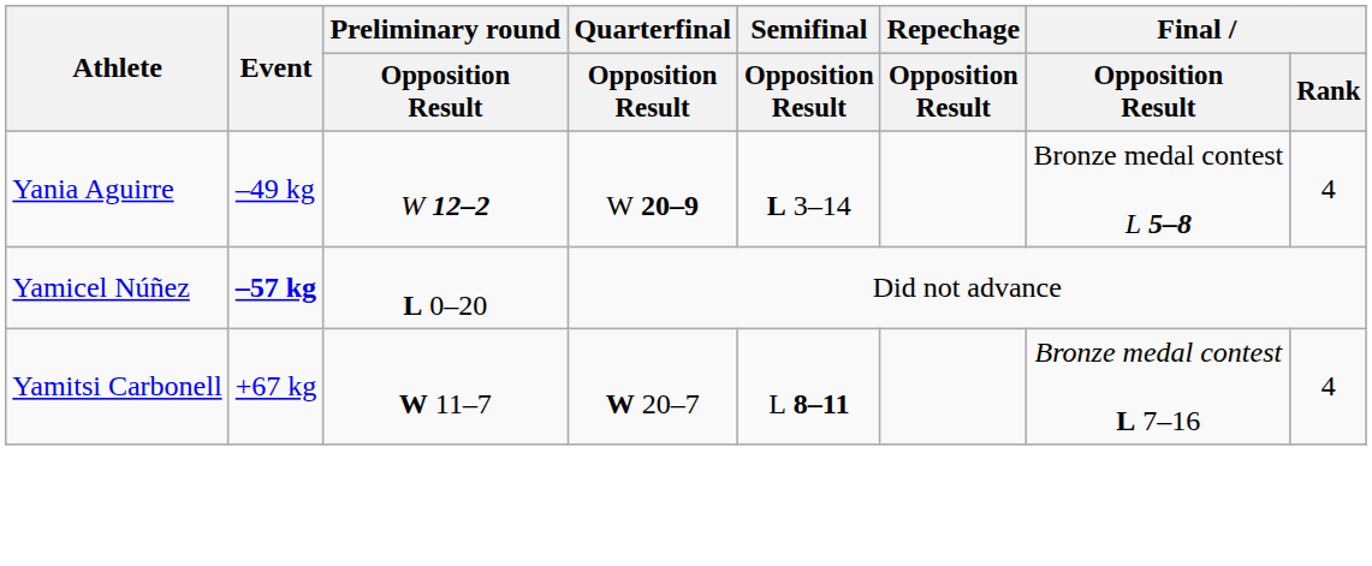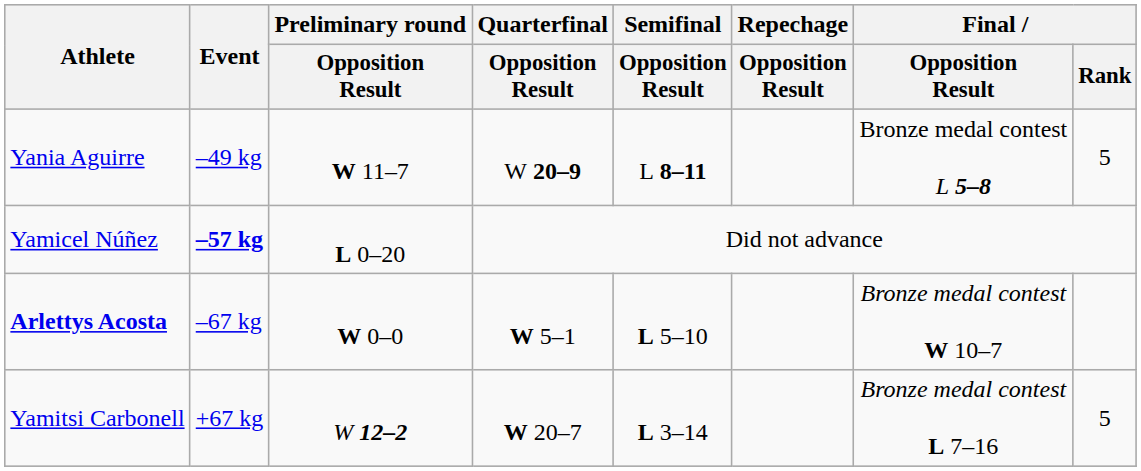 <table class=wikitable style=font-size:95%;text-align:center>
 <tr>
 <th rowspan=2>Athlete</th>
 <th rowspan=2>Event</th>
 <th>Preliminary round</th>
 <th>Quarterfinal</th>
 <th>Semifinal</th>
 <th>Repechage</th>
 <th colspan=2>Final / </th>
 </tr>
 <tr style=font-size:95%>
 <th>Opposition<br>Result</th>
 <th>Opposition<br>Result</th>
 <th>Opposition<br>Result</th>
 <th>Opposition<br>Result</th>
 <th>Opposition<br>Result</th>
 <th>Rank</th>
 </tr>
 <tr>
 <td align=left><a href='#'>Yania Aguirre</a></td>
 <td align=left><a href='#'>–49 kg</a></td>
-<td><br><em>W<strong> 12–2</td>
+<td><br><strong>W</strong> 11–7</td>
 <td><br></strong>W<strong> 20–9</td>
-<td><br><strong>L</strong> 3–14</td>
+<td><br></strong>L<strong> 8–11</td>
 <td></td>
 <td></em>Bronze medal contest<em><br><br></strong>L<strong> 5–8</td>
-<td>4</td>
+<td>5</td>
 </tr>
 <tr align=center>
 <td align=left><a href='#'>Yamicel Núñez</a></td>
 <td align=left><strong><a href='#'>–57 kg</a></strong></td>
 <td><br><strong>L</strong> 0–20</td>
 <td colspan=5>Did not advance</td>
 </tr>
 <tr align=center>
+<td align=left><strong><a href='#'>Arlettys Acosta</a></strong></td>
+<td align=left><a href='#'>–67 kg</a></td>
+<td><br><strong>W</strong> 0–0</td>
+<td><br><strong>W</strong> 5–1</td>
+<td><br><strong>L</strong> 5–10</td>
+<td></td>
+<td><em>Bronze medal contest</em><br><br><strong>W</strong> 10–7</td>
+<td></td>
+</tr>
+<tr align=center>
 <td align=left><a href='#'>Yamitsi Carbonell</a></td>
 <td align=left><a href='#'>+67 kg</a></td>
-<td><br><strong>W</strong> 11–7</td>
+<td><br><em>W<strong> 12–2</td>
 <td><br><strong>W</strong> 20–7</td>
-<td><br></strong>L<strong> 8–11</td>
+<td><br><strong>L</strong> 3–14</td>
 <td></td>
 <td><em>Bronze medal contest</em><br><br><strong>L</strong> 7–16</td>
-<td>4</td>
+<td>5</td>
 </tr>
 </table>
